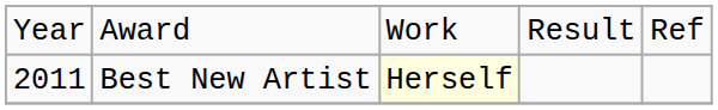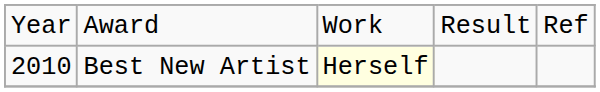 <table class="wikitable">
 <tr>
 <td>Year</td>
 <td>Award</td>
 <td>Work</td>
 <td>Result</td>
 <td>Ref</td>
 </tr>
 <tr>
-<td>2011</td>
+<td>2010</td>
 <td>Best New Artist</td>
 <td style="background: lightyellow;">Herself</td>
 <td></td>
 <td></td>
 </tr>
 <tr>
 </tr>
 </table>
